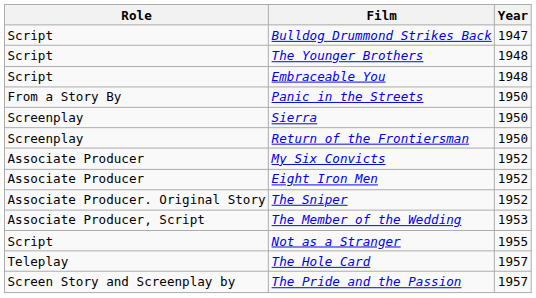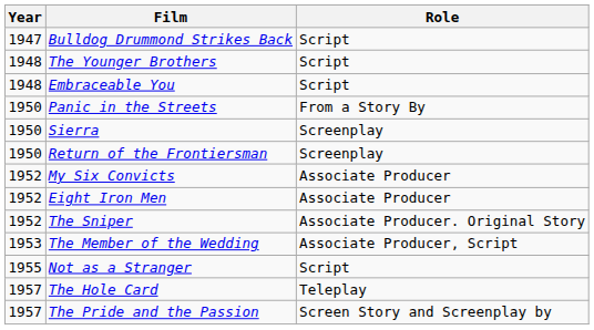 <table class="wikitable">
 <tr>
+<th>Year</th>
+<th>Film</th>
 <th>Role</th>
-<th>Film</th>
-<th>Year</th>
 </tr>
 <tr>
+<td>1947</td>
+<td><em><a href='#'>Bulldog Drummond Strikes Back</a></em></td>
 <td>Script</td>
-<td><em><a href='#'>Bulldog Drummond Strikes Back</a></em></td>
-<td>1947</td>
 </tr>
 <tr>
+<td>1948</td>
+<td><em><a href='#'>The Younger Brothers</a></em></td>
 <td>Script</td>
-<td><em><a href='#'>The Younger Brothers</a></em></td>
-<td>1948</td>
 </tr>
 <tr>
+<td>1948</td>
+<td><em><a href='#'>Embraceable You</a></em></td>
 <td>Script</td>
-<td><em><a href='#'>Embraceable You</a></em></td>
-<td>1948</td>
 </tr>
 <tr>
+<td>1950</td>
+<td><em><a href='#'>Panic in the Streets</a></em></td>
 <td>From a Story By</td>
-<td><em><a href='#'>Panic in the Streets</a></em></td>
-<td>1950</td>
 </tr>
 <tr>
+<td>1950</td>
+<td><em><a href='#'>Sierra</a></em></td>
 <td>Screenplay</td>
-<td><em><a href='#'>Sierra</a></em></td>
-<td>1950</td>
 </tr>
 <tr>
+<td>1950</td>
+<td><em><a href='#'>Return of the Frontiersman</a></em></td>
 <td>Screenplay</td>
-<td><em><a href='#'>Return of the Frontiersman</a></em></td>
-<td>1950</td>
 </tr>
 <tr>
+<td>1952</td>
+<td><em><a href='#'>My Six Convicts</a></em></td>
 <td>Associate Producer</td>
-<td><em><a href='#'>My Six Convicts</a></em></td>
-<td>1952</td>
 </tr>
 <tr>
+<td>1952</td>
+<td><em><a href='#'>Eight Iron Men</a></em></td>
 <td>Associate Producer</td>
-<td><em><a href='#'>Eight Iron Men</a></em></td>
-<td>1952</td>
 </tr>
 <tr>
+<td>1952</td>
+<td><em><a href='#'>The Sniper</a></em></td>
 <td>Associate Producer. Original Story</td>
-<td><em><a href='#'>The Sniper</a></em></td>
-<td>1952</td>
 </tr>
 <tr>
+<td>1953</td>
+<td><em><a href='#'>The Member of the Wedding</a></em></td>
 <td>Associate Producer, Script</td>
-<td><em><a href='#'>The Member of the Wedding</a></em></td>
-<td>1953</td>
 </tr>
 <tr>
+<td>1955</td>
+<td><em><a href='#'>Not as a Stranger</a></em></td>
 <td>Script</td>
-<td><em><a href='#'>Not as a Stranger</a></em></td>
-<td>1955</td>
 </tr>
 <tr>
+<td>1957</td>
+<td><em><a href='#'>The Hole Card</a></em></td>
 <td>Teleplay</td>
-<td><em><a href='#'>The Hole Card</a></em></td>
-<td>1957</td>
 </tr>
 <tr>
+<td>1957</td>
+<td><em><a href='#'>The Pride and the Passion</a></em></td>
 <td>Screen Story and Screenplay by</td>
-<td><em><a href='#'>The Pride and the Passion</a></em></td>
-<td>1957</td>
 </tr>
 </table>
